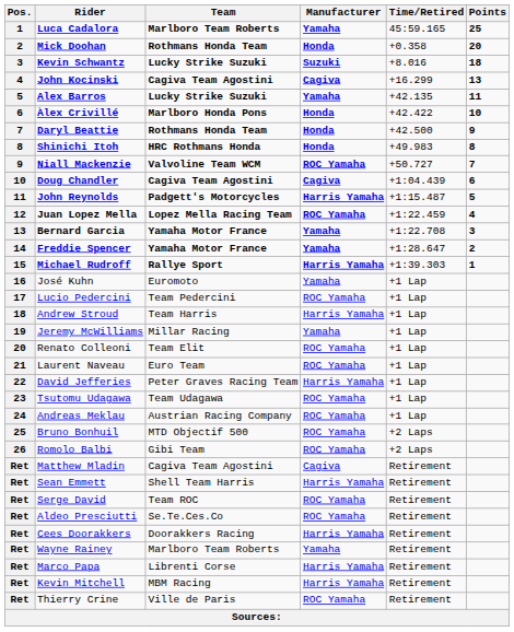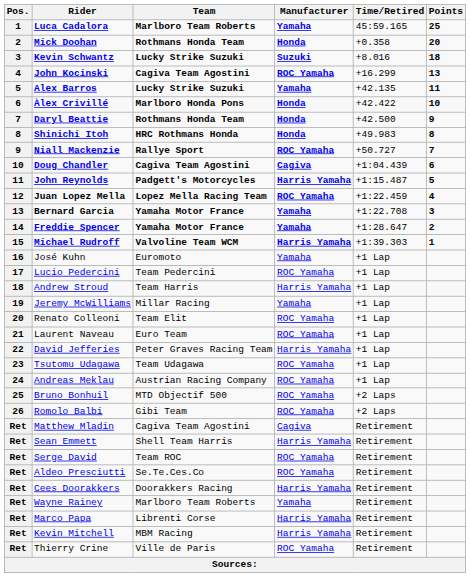 <table class="wikitable" style="font-size: 95%;">
 <tr>
 <th>Pos.</th>
 <th>Rider</th>
 <th>Team</th>
 <th>Manufacturer</th>
 <th>Time/Retired</th>
 <th>Points</th>
 </tr>
 <tr>
 <th>1</th>
 <td> <strong><a href='#'>Luca Cadalora</a></strong></td>
 <td><strong>Marlboro Team Roberts</strong></td>
 <td><strong><a href='#'>Yamaha</a></strong></td>
 <td>45:59.165</td>
 <td><strong>25</strong></td>
 </tr>
 <tr>
 <th>2</th>
 <td> <strong><a href='#'>Mick Doohan</a></strong></td>
 <td><strong>Rothmans Honda Team</strong></td>
 <td><strong><a href='#'>Honda</a></strong></td>
 <td>+0.358</td>
 <td><strong>20</strong></td>
 </tr>
 <tr>
 <th>3</th>
 <td> <strong><a href='#'>Kevin Schwantz</a></strong></td>
 <td><strong>Lucky Strike Suzuki</strong></td>
 <td><strong><a href='#'>Suzuki</a></strong></td>
 <td>+8.016</td>
 <td><strong>18</strong></td>
 </tr>
 <tr>
 <th>4</th>
 <td> <strong><a href='#'>John Kocinski</a></strong></td>
 <td><strong>Cagiva Team Agostini</strong></td>
-<td><strong><a href='#'>Cagiva</a></strong></td>
+<td><strong><a href='#'>ROC Yamaha</a></strong></td>
 <td>+16.299</td>
 <td><strong>13</strong></td>
 </tr>
 <tr>
 <th>5</th>
 <td> <strong><a href='#'>Alex Barros</a></strong></td>
 <td><strong>Lucky Strike Suzuki</strong></td>
 <td><strong><a href='#'>Yamaha</a></strong></td>
 <td>+42.135</td>
 <td><strong>11</strong></td>
 </tr>
 <tr>
 <th>6</th>
 <td> <strong><a href='#'>Àlex Crivillé</a></strong></td>
 <td><strong>Marlboro Honda Pons</strong></td>
 <td><strong><a href='#'>Honda</a></strong></td>
 <td>+42.422</td>
 <td><strong>10</strong></td>
 </tr>
 <tr>
 <th>7</th>
 <td> <strong><a href='#'>Daryl Beattie</a></strong></td>
 <td><strong>Rothmans Honda Team</strong></td>
 <td><strong><a href='#'>Honda</a></strong></td>
 <td>+42.500</td>
 <td><strong>9</strong></td>
 </tr>
 <tr>
 <th>8</th>
 <td> <strong><a href='#'>Shinichi Itoh</a></strong></td>
 <td><strong>HRC Rothmans Honda</strong></td>
 <td><strong><a href='#'>Honda</a></strong></td>
 <td>+49.983</td>
 <td><strong>8</strong></td>
 </tr>
 <tr>
 <th>9</th>
 <td> <strong><a href='#'>Niall Mackenzie</a></strong></td>
-<td><strong>Valvoline Team WCM</strong></td>
+<td><strong>Rallye Sport</strong></td>
 <td><strong><a href='#'>ROC Yamaha</a></strong></td>
 <td>+50.727</td>
 <td><strong>7</strong></td>
 </tr>
 <tr>
 <th>10</th>
 <td> <strong><a href='#'>Doug Chandler</a></strong></td>
 <td><strong>Cagiva Team Agostini</strong></td>
 <td><strong><a href='#'>Cagiva</a></strong></td>
 <td>+1:04.439</td>
 <td><strong>6</strong></td>
 </tr>
 <tr>
 <th>11</th>
 <td> <strong><a href='#'>John Reynolds</a></strong></td>
 <td><strong>Padgett's Motorcycles</strong></td>
 <td><strong><a href='#'>Harris Yamaha</a></strong></td>
 <td>+1:15.487</td>
 <td><strong>5</strong></td>
 </tr>
 <tr>
 <th>12</th>
 <td> <strong>Juan Lopez Mella</strong></td>
 <td><strong>Lopez Mella Racing Team</strong></td>
 <td><strong><a href='#'>ROC Yamaha</a></strong></td>
 <td>+1:22.459</td>
 <td><strong>4</strong></td>
 </tr>
 <tr>
 <th>13</th>
 <td> <strong>Bernard Garcia</strong></td>
 <td><strong>Yamaha Motor France</strong></td>
 <td><strong><a href='#'>Yamaha</a></strong></td>
 <td>+1:22.708</td>
 <td><strong>3</strong></td>
 </tr>
 <tr>
 <th>14</th>
 <td> <strong><a href='#'>Freddie Spencer</a></strong></td>
 <td><strong>Yamaha Motor France</strong></td>
 <td><strong><a href='#'>Yamaha</a></strong></td>
 <td>+1:28.647</td>
 <td><strong>2</strong></td>
 </tr>
 <tr>
 <th>15</th>
 <td> <strong><a href='#'>Michael Rudroff</a></strong></td>
-<td><strong>Rallye Sport</strong></td>
+<td><strong>Valvoline Team WCM</strong></td>
 <td><strong><a href='#'>Harris Yamaha</a></strong></td>
 <td>+1:39.303</td>
 <td><strong>1</strong></td>
 </tr>
 <tr>
 <th>16</th>
 <td> José Kuhn</td>
 <td>Euromoto</td>
 <td><a href='#'>Yamaha</a></td>
 <td>+1 Lap</td>
 <td></td>
 </tr>
 <tr>
 <th>17</th>
 <td> <a href='#'>Lucio Pedercini</a></td>
 <td>Team Pedercini</td>
 <td><a href='#'>ROC Yamaha</a></td>
 <td>+1 Lap</td>
 <td></td>
 </tr>
 <tr>
 <th>18</th>
 <td> <a href='#'>Andrew Stroud</a></td>
 <td>Team Harris</td>
 <td><a href='#'>Harris Yamaha</a></td>
 <td>+1 Lap</td>
 <td></td>
 </tr>
 <tr>
 <th>19</th>
 <td> <a href='#'>Jeremy McWilliams</a></td>
 <td>Millar Racing</td>
 <td><a href='#'>Yamaha</a></td>
 <td>+1 Lap</td>
 <td></td>
 </tr>
 <tr>
 <th>20</th>
 <td> Renato Colleoni</td>
 <td>Team Elit</td>
 <td><a href='#'>ROC Yamaha</a></td>
 <td>+1 Lap</td>
 <td></td>
 </tr>
 <tr>
 <th>21</th>
 <td> Laurent Naveau</td>
 <td>Euro Team</td>
 <td><a href='#'>ROC Yamaha</a></td>
 <td>+1 Lap</td>
 <td></td>
 </tr>
 <tr>
 <th>22</th>
 <td> <a href='#'>David Jefferies</a></td>
 <td>Peter Graves Racing Team</td>
 <td><a href='#'>Harris Yamaha</a></td>
 <td>+1 Lap</td>
 <td></td>
 </tr>
 <tr>
 <th>23</th>
 <td> <a href='#'>Tsutomu Udagawa</a></td>
 <td>Team Udagawa</td>
 <td><a href='#'>ROC Yamaha</a></td>
 <td>+1 Lap</td>
 <td></td>
 </tr>
 <tr>
 <th>24</th>
 <td> <a href='#'>Andreas Meklau</a></td>
 <td>Austrian Racing Company</td>
 <td><a href='#'>ROC Yamaha</a></td>
 <td>+1 Lap</td>
 <td></td>
 </tr>
 <tr>
 <th>25</th>
 <td> <a href='#'>Bruno Bonhuil</a></td>
 <td>MTD Objectif 500</td>
 <td><a href='#'>ROC Yamaha</a></td>
 <td>+2 Laps</td>
 <td></td>
 </tr>
 <tr>
 <th>26</th>
 <td> <a href='#'>Romolo Balbi</a></td>
 <td>Gibi Team</td>
 <td><a href='#'>ROC Yamaha</a></td>
 <td>+2 Laps</td>
 <td></td>
 </tr>
 <tr>
 <th>Ret</th>
 <td> <a href='#'>Matthew Mladin</a></td>
 <td>Cagiva Team Agostini</td>
 <td><a href='#'>Cagiva</a></td>
 <td>Retirement</td>
 <td></td>
 </tr>
 <tr>
 <th>Ret</th>
 <td> <a href='#'>Sean Emmett</a></td>
 <td>Shell Team Harris</td>
 <td><a href='#'>Harris Yamaha</a></td>
 <td>Retirement</td>
 <td></td>
 </tr>
 <tr>
 <th>Ret</th>
 <td> <a href='#'>Serge David</a></td>
 <td>Team ROC</td>
 <td><a href='#'>ROC Yamaha</a></td>
 <td>Retirement</td>
 <td></td>
 </tr>
 <tr>
 <th>Ret</th>
 <td> <a href='#'>Aldeo Presciutti</a></td>
 <td>Se.Te.Ces.Co</td>
 <td><a href='#'>ROC Yamaha</a></td>
 <td>Retirement</td>
 <td></td>
 </tr>
 <tr>
 <th>Ret</th>
 <td> <a href='#'>Cees Doorakkers</a></td>
 <td>Doorakkers Racing</td>
 <td><a href='#'>Harris Yamaha</a></td>
 <td>Retirement</td>
 <td></td>
 </tr>
 <tr>
 <th>Ret</th>
 <td> <a href='#'>Wayne Rainey</a></td>
 <td>Marlboro Team Roberts</td>
 <td><a href='#'>Yamaha</a></td>
 <td>Retirement</td>
 <td></td>
 </tr>
 <tr>
 <th>Ret</th>
 <td> <a href='#'>Marco Papa</a></td>
 <td>Librenti Corse</td>
 <td><a href='#'>Harris Yamaha</a></td>
 <td>Retirement</td>
 <td></td>
 </tr>
 <tr>
 <th>Ret</th>
 <td> <a href='#'>Kevin Mitchell</a></td>
 <td>MBM Racing</td>
 <td><a href='#'>Harris Yamaha</a></td>
 <td>Retirement</td>
 <td></td>
 </tr>
 <tr>
 <th>Ret</th>
 <td> Thierry Crine</td>
 <td>Ville de Paris</td>
 <td><a href='#'>ROC Yamaha</a></td>
 <td>Retirement</td>
 <td></td>
 </tr>
 <tr>
 <th colspan=8>Sources:</th>
 </tr>
 </table>
